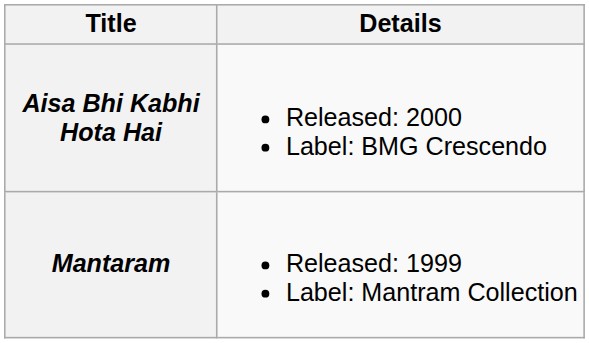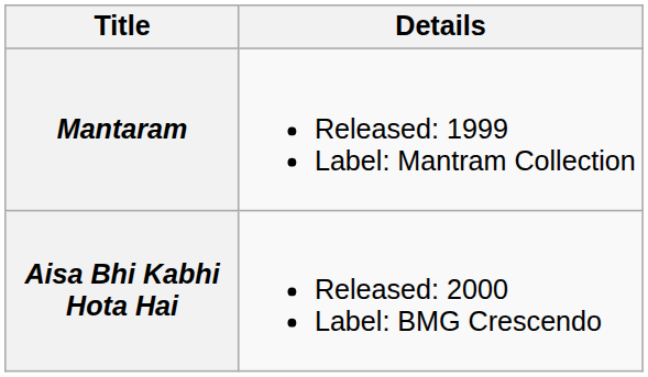 <table class="wikitable plainrowheaders">
 <tr>
 <th scope="col" style="width:8em;">Title</th>
 <th scope="col">Details</th>
 </tr>
 <tr>
+<th scope="row"><em>Mantaram</em></th>
+<td><br><ul><li>Released: 1999</li><li>Label: Mantram Collection</li></ul></td>
+</tr>
+<tr>
 <th scope="row"><em>Aisa Bhi Kabhi Hota Hai</em></th>
 <td><br><ul><li>Released: 2000</li><li>Label: BMG Crescendo</li></ul></td>
 </tr>
-<tr>
-<th scope="row"><em>Mantaram</em></th>
-<td><br><ul><li>Released: 1999</li><li>Label: Mantram Collection</li></ul></td>
-</tr>
 </table>
